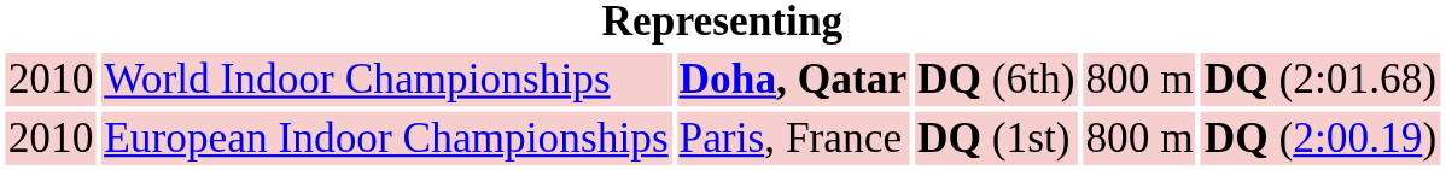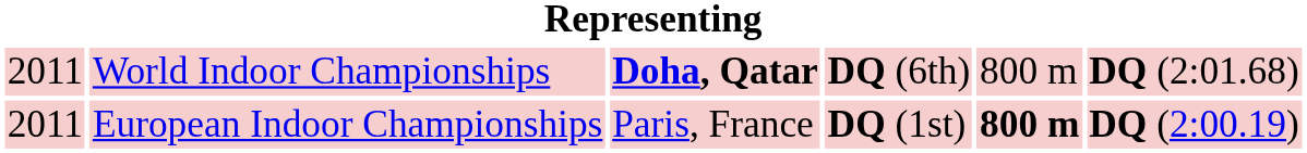 <table>
 <tr>
 <th colspan="6">Representing </th>
 </tr>
 <tr bgcolor=#F6CECE>
-<td>2010</td>
+<td>2011</td>
 <td><a href='#'>World Indoor Championships</a></td>
 <td><strong><a href='#'>Doha</a>, Qatar</strong></td>
 <td><strong>DQ</strong> (6th)</td>
 <td>800 m</td>
 <td><strong>DQ</strong> (2:01.68)</td>
 </tr>
 <tr bgcolor=#F6CECE>
-<td>2010</td>
+<td>2011</td>
 <td><a href='#'>European Indoor Championships</a></td>
 <td><a href='#'>Paris</a>, France</td>
 <td><strong>DQ</strong> (1st)</td>
-<td>800 m</td>
+<td><strong>800 m</strong></td>
 <td><strong>DQ</strong> (<a href='#'>2:00.19</a>)</td>
 </tr>
 </table>
